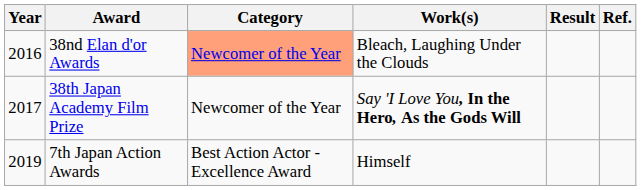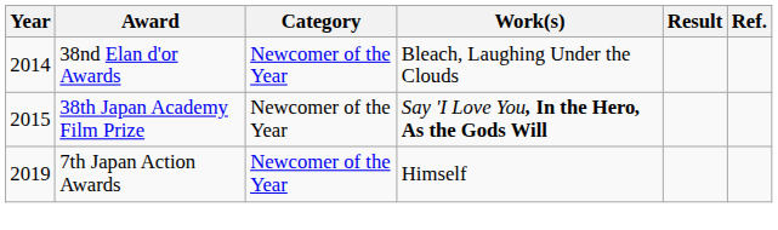 <table class="wikitable">
 <tr>
 <th>Year</th>
 <th>Award</th>
 <th>Category</th>
 <th>Work(s)</th>
 <th>Result</th>
 <th>Ref.</th>
 </tr>
 <tr>
-<td rowspan="1">2016</td>
+<td rowspan="1">2014</td>
 <td>38nd <a href='#'>Elan d'or Awards</a></td>
-<td style="background: lightsalmon;"><a href='#'>Newcomer of the Year</a></td>
+<td><a href='#'>Newcomer of the Year</a></td>
 <td></em>Bleach<em>, </em>Laughing Under the Clouds<em></td>
 <td></td>
 <td style="text-align:center"></td>
 </tr>
 <tr>
-<td rowspan="1">2017</td>
+<td rowspan="1">2015</td>
 <td><a href='#'>38th Japan Academy Film Prize</a></td>
 <td>Newcomer of the Year</td>
 <td><em>Say 'I Love You<strong>, </em>In the Hero<em>, </em>As the Gods Will<em></td>
 <td></td>
 <td style="text-align:center"></td>
 </tr>
 <tr>
 <td rowspan="1">2019</td>
 <td>7th Japan Action Awards</td>
-<td>Best Action Actor - Excellence Award</td>
+<td><a href='#'>Newcomer of the Year</a></td>
 <td>Himself</td>
 <td></td>
 <td style="text-align:center"></td>
 </tr>
 </table>
